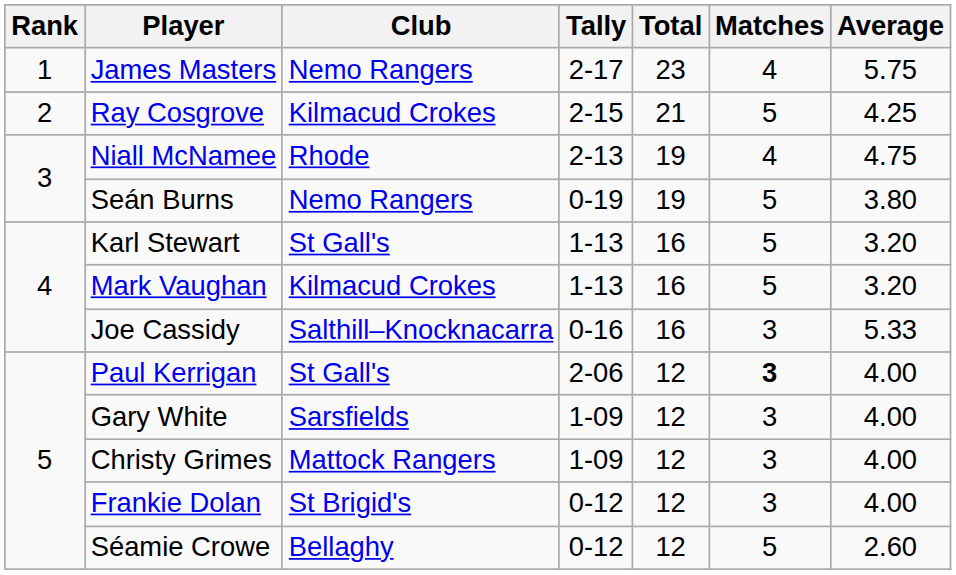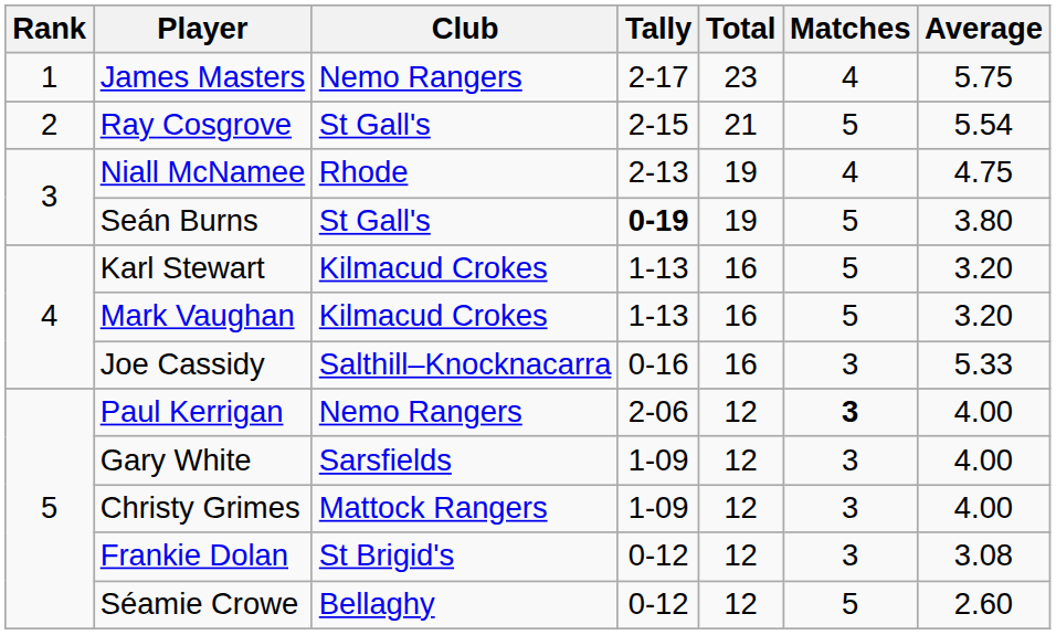 <table class="wikitable">
 <tr>
 <th>Rank</th>
 <th>Player</th>
 <th>Club</th>
 <th>Tally</th>
 <th>Total</th>
 <th>Matches</th>
 <th>Average</th>
 </tr>
 <tr>
 <td rowspan="1" style="text-align:center;">1</td>
 <td><a href='#'>James Masters</a></td>
 <td><a href='#'>Nemo Rangers</a></td>
 <td align=center>2-17</td>
 <td align=center>23</td>
 <td align=center>4</td>
 <td align=center>5.75</td>
 </tr>
 <tr>
 <td rowspan="1" style="text-align:center;">2</td>
 <td><a href='#'>Ray Cosgrove</a></td>
-<td><a href='#'>Kilmacud Crokes</a></td>
+<td><a href='#'>St Gall's</a></td>
 <td align=center>2-15</td>
 <td align=center>21</td>
 <td align=center>5</td>
-<td align=center>4.25</td>
+<td align=center>5.54</td>
 </tr>
 <tr>
 <td rowspan="2" style="text-align:center;">3</td>
 <td><a href='#'>Niall McNamee</a></td>
 <td><a href='#'>Rhode</a></td>
 <td align=center>2-13</td>
 <td align=center>19</td>
 <td align=center>4</td>
 <td align=center>4.75</td>
 </tr>
 <tr>
 <td>Seán Burns</td>
-<td><a href='#'>Nemo Rangers</a></td>
-<td align=center>0-19</td>
+<td><a href='#'>St Gall's</a></td>
+<td align=center><strong>0-19</strong></td>
 <td align=center>19</td>
 <td align=center>5</td>
 <td align=center>3.80</td>
 </tr>
 <tr>
 <td rowspan="3" style="text-align:center;">4</td>
 <td>Karl Stewart</td>
-<td><a href='#'>St Gall's</a></td>
+<td><a href='#'>Kilmacud Crokes</a></td>
 <td align=center>1-13</td>
 <td align=center>16</td>
 <td align=center>5</td>
 <td align=center>3.20</td>
 </tr>
 <tr>
 <td><a href='#'>Mark Vaughan</a></td>
 <td><a href='#'>Kilmacud Crokes</a></td>
 <td align=center>1-13</td>
 <td align=center>16</td>
 <td align=center>5</td>
 <td align=center>3.20</td>
 </tr>
 <tr>
 <td>Joe Cassidy</td>
 <td><a href='#'>Salthill–Knocknacarra</a></td>
 <td align=center>0-16</td>
 <td align=center>16</td>
 <td align=center>3</td>
 <td align=center>5.33</td>
 </tr>
 <tr>
 <td rowspan="5" style="text-align:center;">5</td>
 <td><a href='#'>Paul Kerrigan</a></td>
-<td><a href='#'>St Gall's</a></td>
+<td><a href='#'>Nemo Rangers</a></td>
 <td align=center>2-06</td>
 <td align=center>12</td>
 <td align=center><strong>3</strong></td>
 <td align=center>4.00</td>
 </tr>
 <tr>
 <td>Gary White</td>
 <td><a href='#'>Sarsfields</a></td>
 <td align=center>1-09</td>
 <td align=center>12</td>
 <td align=center>3</td>
 <td align=center>4.00</td>
 </tr>
 <tr>
 <td>Christy Grimes</td>
 <td><a href='#'>Mattock Rangers</a></td>
 <td align=center>1-09</td>
 <td align=center>12</td>
 <td align=center>3</td>
 <td align=center>4.00</td>
 </tr>
 <tr>
 <td><a href='#'>Frankie Dolan</a></td>
 <td><a href='#'>St Brigid's</a></td>
 <td align=center>0-12</td>
 <td align=center>12</td>
 <td align=center>3</td>
-<td align=center>4.00</td>
+<td align=center>3.08</td>
 </tr>
 <tr>
 <td>Séamie Crowe</td>
 <td><a href='#'>Bellaghy</a></td>
 <td align=center>0-12</td>
 <td align=center>12</td>
 <td align=center>5</td>
 <td align=center>2.60</td>
 </tr>
 </table>
